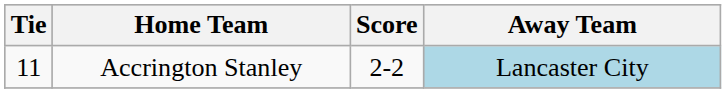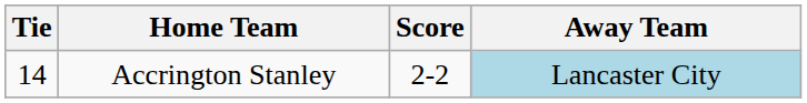 <table class="wikitable" style="text-align:center;">
 <tr>
 <th width=20>Tie</th>
 <th width=175>Home Team</th>
 <th width=20>Score</th>
 <th width=175>Away Team</th>
 </tr>
 <tr>
-<td>11</td>
+<td>14</td>
 <td>Accrington Stanley</td>
 <td>2-2</td>
 <td style="background: lightblue;">Lancaster City</td>
 </tr>
 </table>
